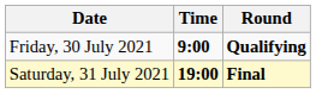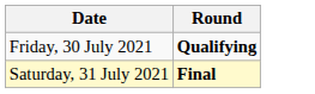 <table class="wikitable">
 <tr>
 <th>Date</th>
-<th>Time</th>
 <th>Round</th>
 </tr>
 <tr>
 <td>Friday, 30 July 2021</td>
-<td><strong>9:00</strong></td>
 <td><strong>Qualifying</strong></td>
 </tr>
 <tr style=background:lemonchiffon>
 <td>Saturday, 31 July 2021</td>
-<td><strong>19:00</strong></td>
 <td><strong>Final</strong></td>
 </tr>
 </table>
